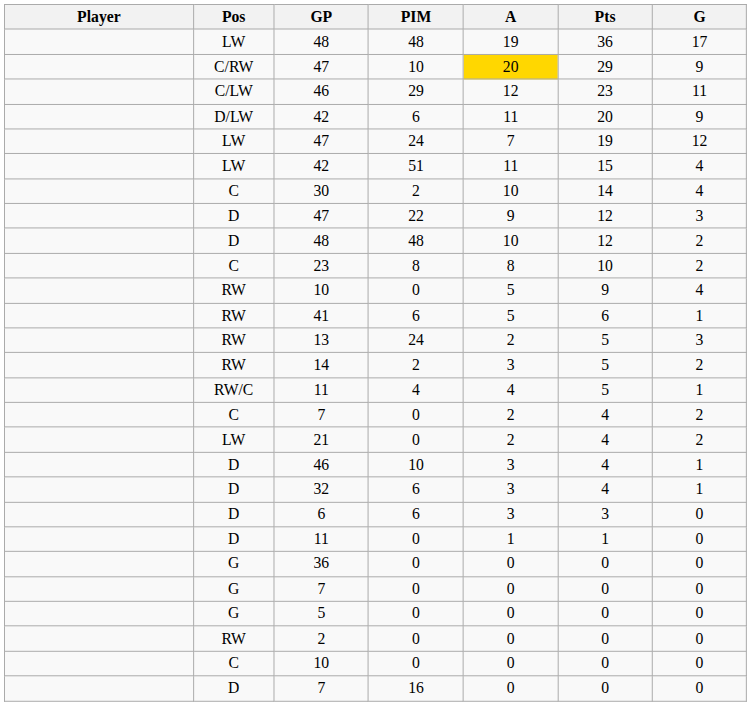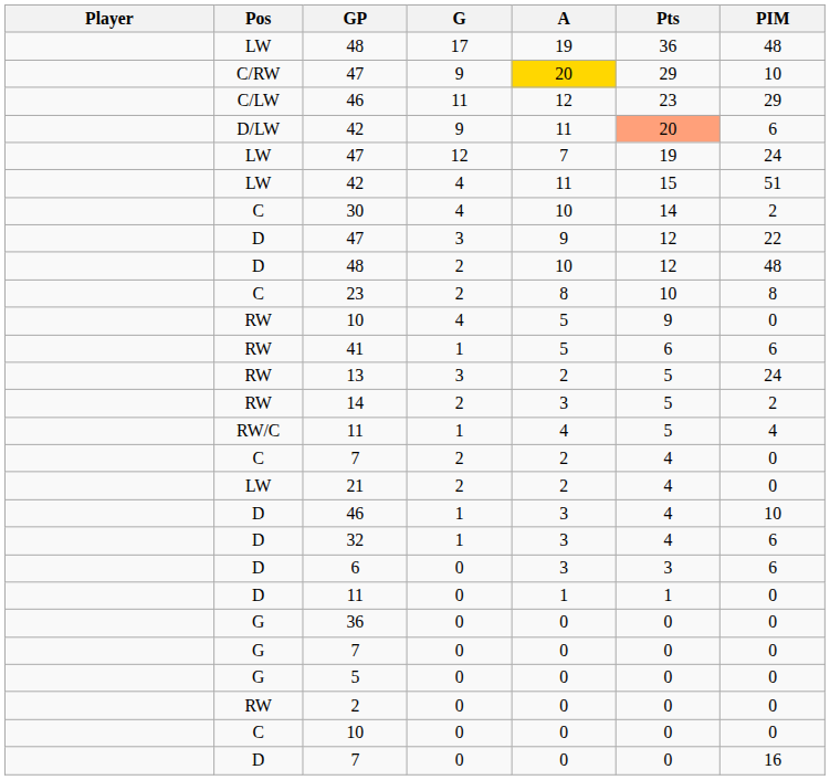 <table class="wikitable sortable" width="60%">
 <tr ALIGN="center">
 <th bgcolor="#DDDDFF" width="10%">Player</th>
 <th bgcolor="#DDDDFF" width="3%" title="Position">Pos</th>
 <th bgcolor="#DDDDFF" width="5%" title="Games played">GP</th>
-<th bgcolor="#DDDDFF" width="5%" title="Penalties in Minutes">PIM</th>
+<th bgcolor="#DDDDFF" width="5%" title="Goals">G</th>
 <th bgcolor="#DDDDFF" width="5%" title="Assists">A</th>
 <th bgcolor="#DDDDFF" width="5%" title="Points">Pts</th>
-<th bgcolor="#DDDDFF" width="5%" title="Goals">G</th>
+<th bgcolor="#DDDDFF" width="5%" title="Penalties in Minutes">PIM</th>
 </tr>
 <tr align="center">
 <td align="right"></td>
 <td>LW</td>
 <td>48</td>
-<td>48</td>
+<td>17</td>
 <td>19</td>
 <td>36</td>
-<td>17</td>
+<td>48</td>
 </tr>
 <tr align="center">
 <td align="right"></td>
 <td>C/RW</td>
 <td>47</td>
-<td>10</td>
+<td>9</td>
 <td style="background: gold;">20</td>
 <td>29</td>
-<td>9</td>
+<td>10</td>
 </tr>
 <tr align="center">
 <td align="right"></td>
 <td>C/LW</td>
 <td>46</td>
-<td>29</td>
+<td>11</td>
 <td>12</td>
 <td>23</td>
-<td>11</td>
+<td>29</td>
 </tr>
 <tr align="center">
 <td align="right"></td>
 <td>D/LW</td>
 <td>42</td>
+<td>9</td>
+<td>11</td>
+<td style="background: lightsalmon;">20</td>
 <td>6</td>
-<td>11</td>
-<td>20</td>
-<td>9</td>
 </tr>
 <tr align="center">
 <td align="right"></td>
 <td>LW</td>
 <td>47</td>
-<td>24</td>
+<td>12</td>
 <td>7</td>
 <td>19</td>
-<td>12</td>
+<td>24</td>
 </tr>
 <tr align="center">
 <td align="right"></td>
 <td>LW</td>
 <td>42</td>
-<td>51</td>
+<td>4</td>
 <td>11</td>
 <td>15</td>
-<td>4</td>
+<td>51</td>
 </tr>
 <tr align="center">
 <td align="right"></td>
 <td>C</td>
 <td>30</td>
-<td>2</td>
+<td>4</td>
 <td>10</td>
 <td>14</td>
-<td>4</td>
+<td>2</td>
 </tr>
 <tr align="center">
 <td align="right"></td>
 <td>D</td>
 <td>47</td>
-<td>22</td>
+<td>3</td>
 <td>9</td>
 <td>12</td>
-<td>3</td>
+<td>22</td>
 </tr>
 <tr align="center">
 <td align="right"></td>
 <td>D</td>
 <td>48</td>
-<td>48</td>
+<td>2</td>
 <td>10</td>
 <td>12</td>
-<td>2</td>
+<td>48</td>
 </tr>
 <tr align="center">
 <td align="right"></td>
 <td>C</td>
 <td>23</td>
-<td>8</td>
+<td>2</td>
 <td>8</td>
 <td>10</td>
-<td>2</td>
+<td>8</td>
 </tr>
 <tr align="center">
 <td align="right"></td>
 <td>RW</td>
 <td>10</td>
-<td>0</td>
+<td>4</td>
 <td>5</td>
 <td>9</td>
-<td>4</td>
+<td>0</td>
 </tr>
 <tr align="center">
 <td align="right"></td>
 <td>RW</td>
 <td>41</td>
-<td>6</td>
+<td>1</td>
 <td>5</td>
 <td>6</td>
-<td>1</td>
+<td>6</td>
 </tr>
 <tr align="center">
 <td align="right"></td>
 <td>RW</td>
 <td>13</td>
-<td>24</td>
+<td>3</td>
 <td>2</td>
 <td>5</td>
-<td>3</td>
+<td>24</td>
 </tr>
 <tr align="center">
 <td align="right"></td>
 <td>RW</td>
 <td>14</td>
 <td>2</td>
 <td>3</td>
 <td>5</td>
 <td>2</td>
 </tr>
 <tr align="center">
 <td align="right"></td>
 <td>RW/C</td>
 <td>11</td>
-<td>4</td>
+<td>1</td>
 <td>4</td>
 <td>5</td>
-<td>1</td>
+<td>4</td>
 </tr>
 <tr align="center">
 <td align="right"></td>
 <td>C</td>
 <td>7</td>
-<td>0</td>
+<td>2</td>
 <td>2</td>
 <td>4</td>
-<td>2</td>
+<td>0</td>
 </tr>
 <tr align="center">
 <td align="right"></td>
 <td>LW</td>
 <td>21</td>
-<td>0</td>
+<td>2</td>
 <td>2</td>
 <td>4</td>
-<td>2</td>
+<td>0</td>
 </tr>
 <tr align="center">
 <td align="right"></td>
 <td>D</td>
 <td>46</td>
-<td>10</td>
+<td>1</td>
 <td>3</td>
 <td>4</td>
-<td>1</td>
+<td>10</td>
 </tr>
 <tr align="center">
 <td align="right"></td>
 <td>D</td>
 <td>32</td>
-<td>6</td>
+<td>1</td>
 <td>3</td>
 <td>4</td>
-<td>1</td>
+<td>6</td>
 </tr>
 <tr align="center">
 <td align="right"></td>
 <td>D</td>
 <td>6</td>
-<td>6</td>
+<td>0</td>
 <td>3</td>
 <td>3</td>
-<td>0</td>
+<td>6</td>
 </tr>
 <tr align="center">
 <td align="right"></td>
 <td>D</td>
 <td>11</td>
 <td>0</td>
 <td>1</td>
 <td>1</td>
 <td>0</td>
 </tr>
 <tr align="center">
 <td align="right"></td>
 <td>G</td>
 <td>36</td>
 <td>0</td>
 <td>0</td>
 <td>0</td>
 <td>0</td>
 </tr>
 <tr align="center">
 <td align="right"></td>
 <td>G</td>
 <td>7</td>
 <td>0</td>
 <td>0</td>
 <td>0</td>
 <td>0</td>
 </tr>
 <tr align="center">
 <td align="right"></td>
 <td>G</td>
 <td>5</td>
 <td>0</td>
 <td>0</td>
 <td>0</td>
 <td>0</td>
 </tr>
 <tr align="center">
 <td align="right"></td>
 <td>RW</td>
 <td>2</td>
 <td>0</td>
 <td>0</td>
 <td>0</td>
 <td>0</td>
 </tr>
 <tr align="center">
 <td align="right"></td>
 <td>C</td>
 <td>10</td>
 <td>0</td>
 <td>0</td>
 <td>0</td>
 <td>0</td>
 </tr>
 <tr align="center">
 <td align="right"></td>
 <td>D</td>
 <td>7</td>
-<td>16</td>
 <td>0</td>
 <td>0</td>
 <td>0</td>
+<td>16</td>
 </tr>
 </table>
